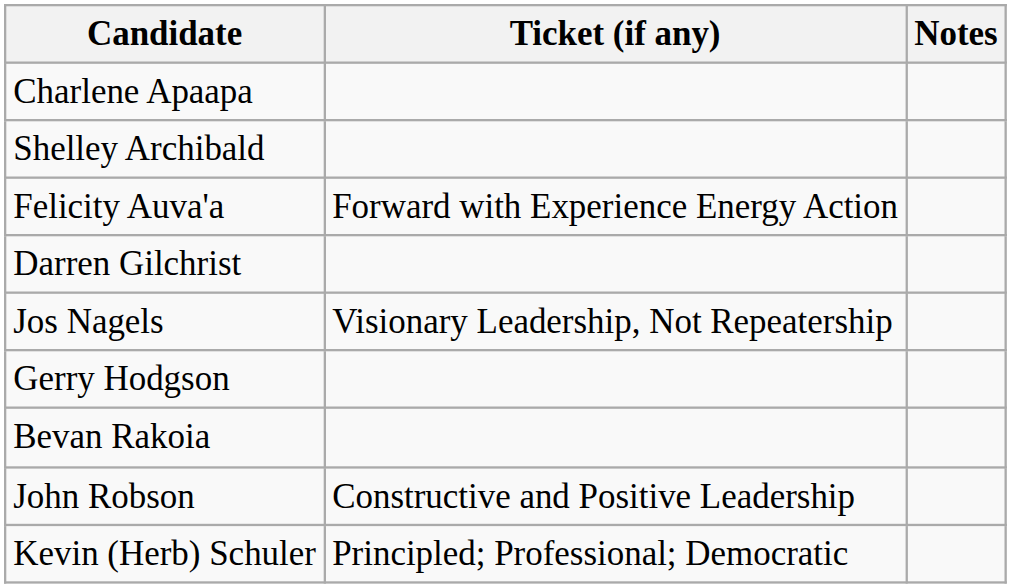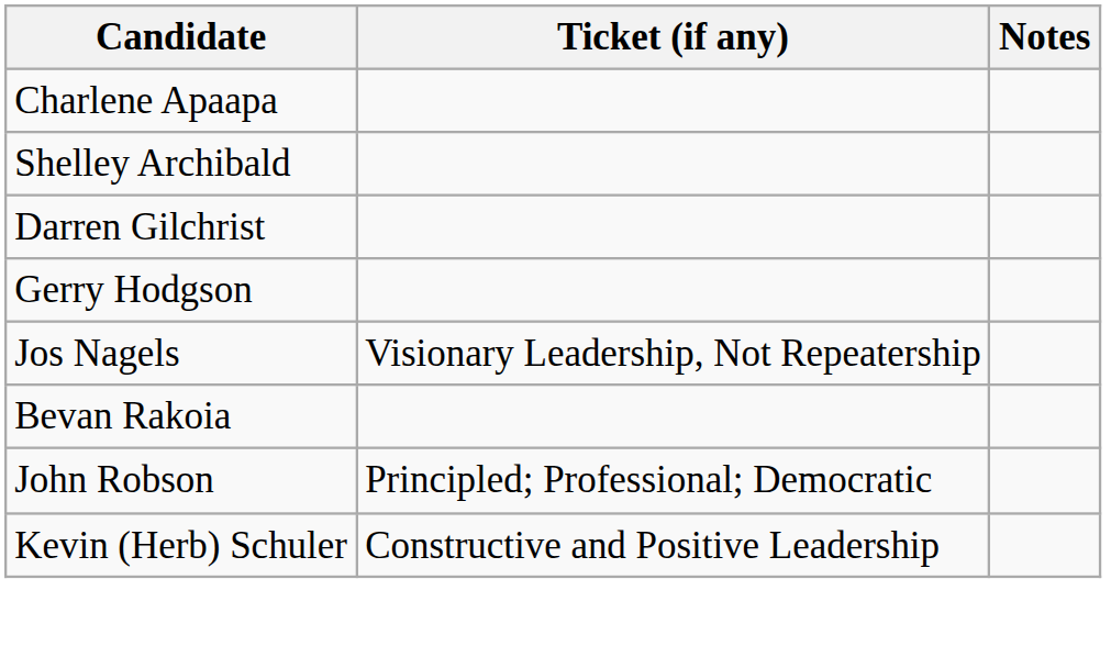 <table class="wikitable" style="font-size: 95%">
 <tr>
 <th>Candidate</th>
 <th>Ticket (if any)</th>
 <th>Notes</th>
 </tr>
 <tr>
 <td>Charlene Apaapa</td>
 <td></td>
 <td></td>
 </tr>
 <tr>
 <td>Shelley Archibald</td>
 <td></td>
 <td></td>
 </tr>
 <tr>
-<td>Felicity Auva'a</td>
-<td>Forward with Experience Energy Action</td>
+<td>Darren Gilchrist</td>
+<td></td>
 <td></td>
 </tr>
 <tr>
-<td>Darren Gilchrist</td>
+<td>Gerry Hodgson</td>
 <td></td>
 <td></td>
 </tr>
 <tr>
 <td>Jos Nagels</td>
 <td>Visionary Leadership, Not Repeatership</td>
 <td></td>
 </tr>
 <tr>
-<td>Gerry Hodgson</td>
-<td></td>
-<td></td>
-</tr>
-<tr>
 <td>Bevan Rakoia</td>
 <td></td>
 <td></td>
 </tr>
 <tr>
 <td>John Robson</td>
-<td>Constructive and Positive Leadership</td>
+<td>Principled; Professional; Democratic</td>
 <td></td>
 </tr>
 <tr>
 <td>Kevin (Herb) Schuler</td>
-<td>Principled; Professional; Democratic</td>
+<td>Constructive and Positive Leadership</td>
 <td></td>
 </tr>
 </table>
